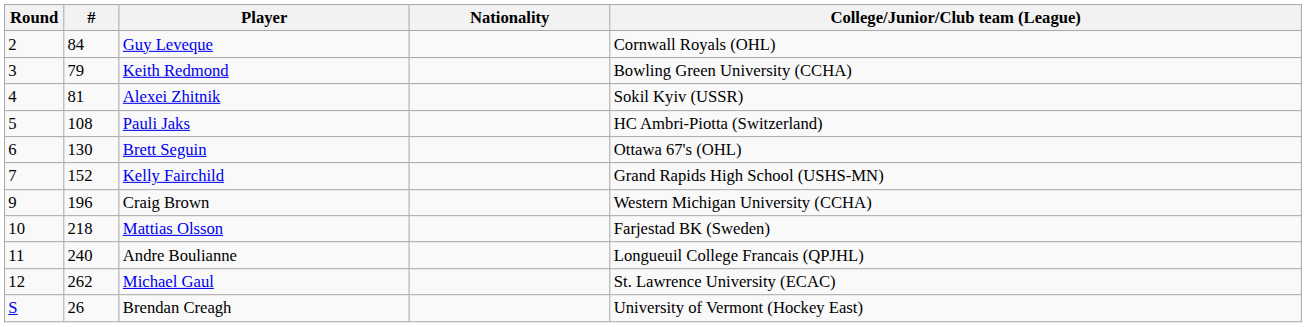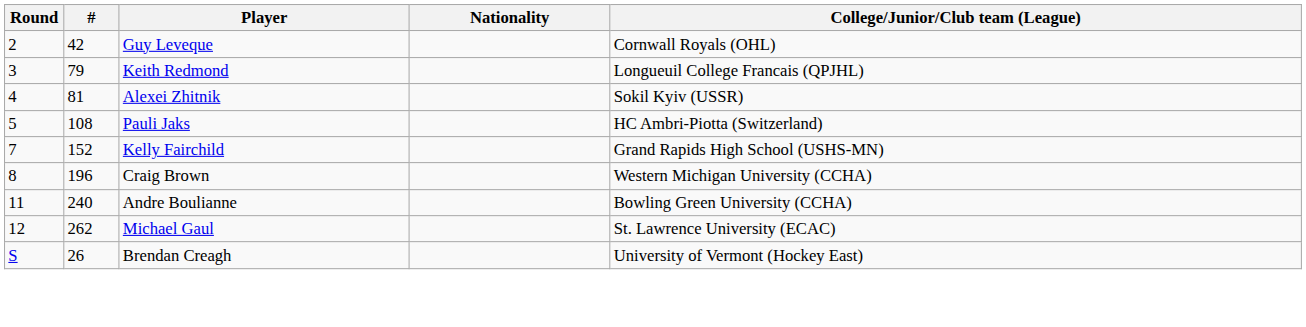 <table class="wikitable">
 <tr align="center">
 <th bgcolor="#DDDDFF" width="4.0%">Round</th>
 <th bgcolor="#DDDDFF" width="4.0%">#</th>
 <th bgcolor="#DDDDFF" width="21.0%">Player</th>
 <th bgcolor="#DDDDFF" width="14.5%">Nationality</th>
 <th bgcolor="#DDDDFF" width="50.0%">College/Junior/Club team (League)</th>
 </tr>
 <tr>
 <td>2</td>
-<td>84</td>
+<td>42</td>
 <td><a href='#'>Guy Leveque</a></td>
 <td></td>
 <td>Cornwall Royals (OHL)</td>
 </tr>
 <tr>
 <td>3</td>
 <td>79</td>
 <td><a href='#'>Keith Redmond</a></td>
 <td></td>
-<td>Bowling Green University (CCHA)</td>
+<td>Longueuil College Francais (QPJHL)</td>
 </tr>
 <tr>
 <td>4</td>
 <td>81</td>
 <td><a href='#'>Alexei Zhitnik</a></td>
 <td></td>
 <td>Sokil Kyiv (USSR)</td>
 </tr>
 <tr>
 <td>5</td>
 <td>108</td>
 <td><a href='#'>Pauli Jaks</a></td>
 <td></td>
 <td>HC Ambri-Piotta (Switzerland)</td>
 </tr>
 <tr>
-<td>6</td>
-<td>130</td>
-<td><a href='#'>Brett Seguin</a></td>
-<td></td>
-<td>Ottawa 67's (OHL)</td>
-</tr>
-<tr>
 <td>7</td>
 <td>152</td>
 <td><a href='#'>Kelly Fairchild</a></td>
 <td></td>
 <td>Grand Rapids High School (USHS-MN)</td>
 </tr>
 <tr>
-<td>9</td>
+<td>8</td>
 <td>196</td>
 <td>Craig Brown</td>
 <td></td>
 <td>Western Michigan University (CCHA)</td>
 </tr>
 <tr>
-<td>10</td>
-<td>218</td>
-<td><a href='#'>Mattias Olsson</a></td>
-<td></td>
-<td>Farjestad BK (Sweden)</td>
-</tr>
-<tr>
 <td>11</td>
 <td>240</td>
 <td>Andre Boulianne</td>
 <td></td>
-<td>Longueuil College Francais (QPJHL)</td>
+<td>Bowling Green University (CCHA)</td>
 </tr>
 <tr>
 <td>12</td>
 <td>262</td>
 <td><a href='#'>Michael Gaul</a></td>
 <td></td>
 <td>St. Lawrence University (ECAC)</td>
 </tr>
 <tr>
 <td><a href='#'>S</a></td>
 <td>26</td>
 <td>Brendan Creagh</td>
 <td></td>
 <td>University of Vermont (Hockey East)</td>
 </tr>
 </table>
